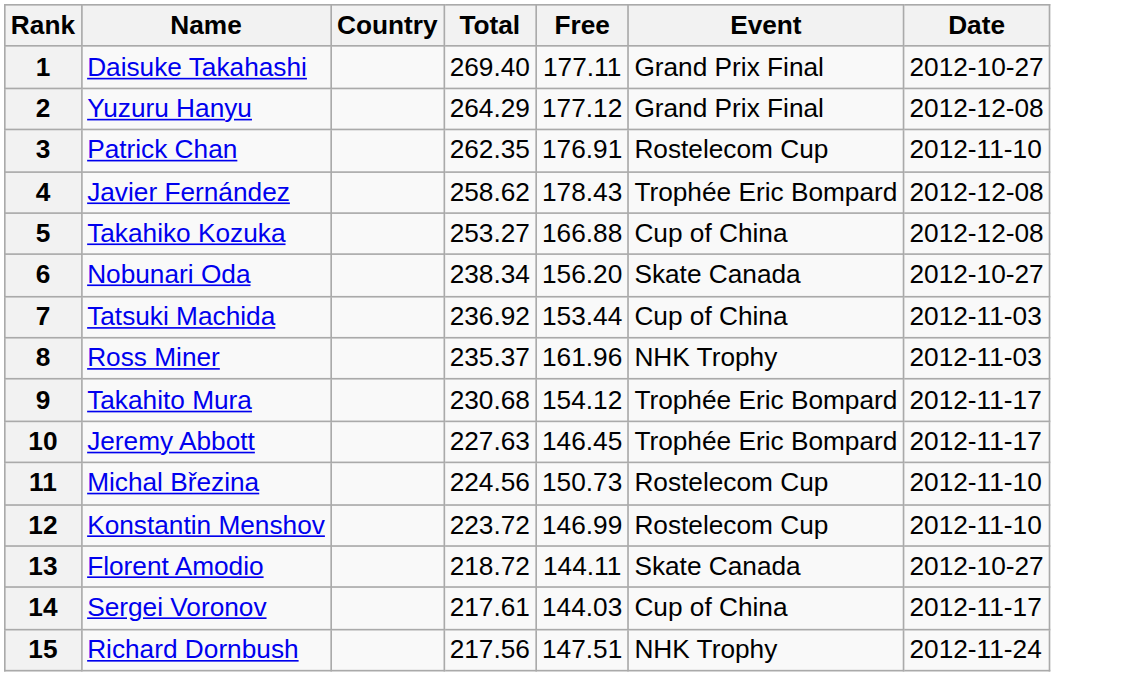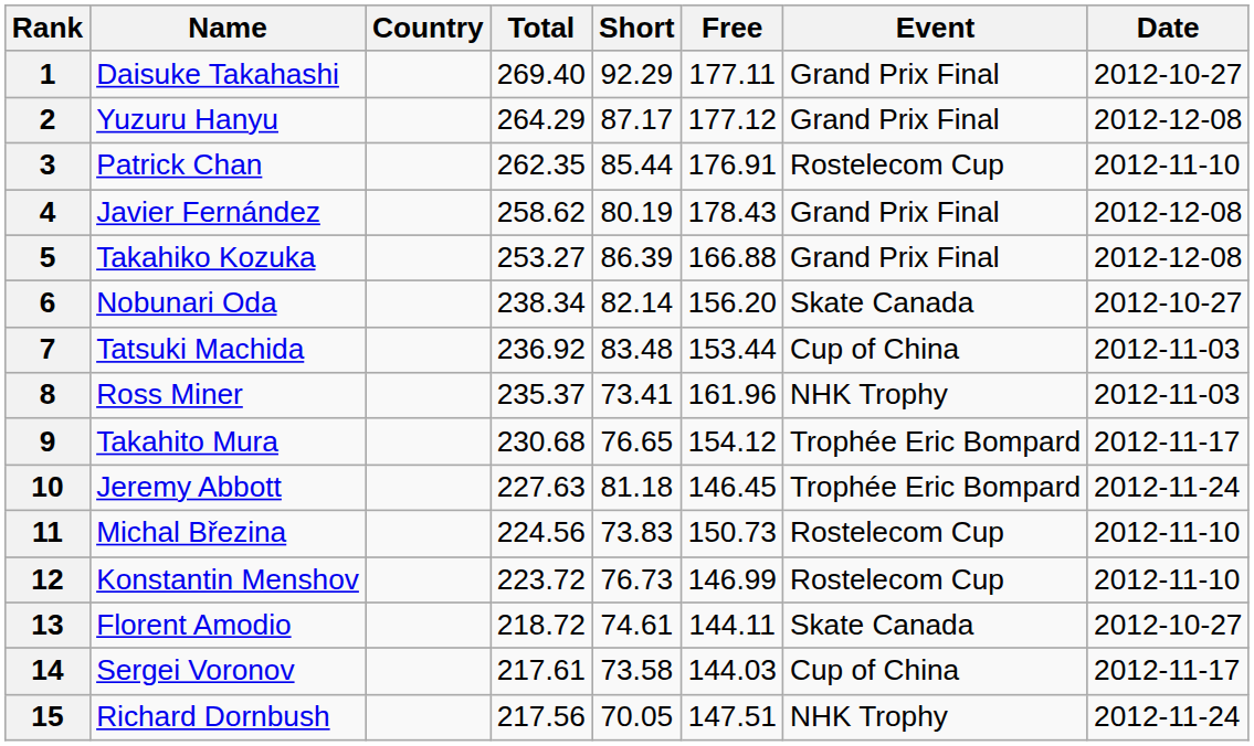 <table class="wikitable sortable">
 <tr>
 <th>Rank</th>
 <th>Name</th>
 <th>Country</th>
 <th>Total</th>
+<th>Short</th>
 <th>Free</th>
 <th>Event</th>
 <th>Date</th>
 </tr>
 <tr>
 <th>1</th>
 <td><a href='#'>Daisuke Takahashi</a></td>
 <td></td>
 <td align=center>269.40</td>
+<td align=center>92.29</td>
 <td align=center>177.11</td>
 <td>Grand Prix Final</td>
 <td>2012-10-27</td>
 </tr>
 <tr>
 <th>2</th>
 <td><a href='#'>Yuzuru Hanyu</a></td>
 <td></td>
 <td align=center>264.29</td>
+<td align=center>87.17</td>
 <td align=center>177.12</td>
 <td>Grand Prix Final</td>
 <td>2012-12-08</td>
 </tr>
 <tr>
 <th>3</th>
 <td><a href='#'>Patrick Chan</a></td>
 <td></td>
 <td align=center>262.35</td>
+<td align=center>85.44</td>
 <td align=center>176.91</td>
 <td>Rostelecom Cup</td>
 <td>2012-11-10</td>
 </tr>
 <tr>
 <th>4</th>
 <td><a href='#'>Javier Fernández</a></td>
 <td></td>
 <td align=center>258.62</td>
+<td align=center>80.19</td>
 <td align=center>178.43</td>
-<td>Trophée Eric Bompard</td>
+<td>Grand Prix Final</td>
 <td>2012-12-08</td>
 </tr>
 <tr>
 <th>5</th>
 <td><a href='#'>Takahiko Kozuka</a></td>
 <td></td>
 <td align=center>253.27</td>
+<td align=center>86.39</td>
 <td align=center>166.88</td>
-<td>Cup of China</td>
+<td>Grand Prix Final</td>
 <td>2012-12-08</td>
 </tr>
 <tr>
 <th>6</th>
 <td><a href='#'>Nobunari Oda</a></td>
 <td></td>
 <td align=center>238.34</td>
+<td align=center>82.14</td>
 <td align=center>156.20</td>
 <td>Skate Canada</td>
 <td>2012-10-27</td>
 </tr>
 <tr>
 <th>7</th>
 <td><a href='#'>Tatsuki Machida</a></td>
 <td></td>
 <td align=center>236.92</td>
+<td align=center>83.48</td>
 <td align=center>153.44</td>
 <td>Cup of China</td>
 <td>2012-11-03</td>
 </tr>
 <tr>
 <th>8</th>
 <td><a href='#'>Ross Miner</a></td>
 <td></td>
 <td align=center>235.37</td>
+<td align=center>73.41</td>
 <td align=center>161.96</td>
 <td>NHK Trophy</td>
 <td>2012-11-03</td>
 </tr>
 <tr>
 <th>9</th>
 <td><a href='#'>Takahito Mura</a></td>
 <td></td>
 <td align=center>230.68</td>
+<td align=center>76.65</td>
 <td align=center>154.12</td>
 <td>Trophée Eric Bompard</td>
 <td>2012-11-17</td>
 </tr>
 <tr>
 <th>10</th>
 <td><a href='#'>Jeremy Abbott</a></td>
 <td></td>
 <td align=center>227.63</td>
+<td align=center>81.18</td>
 <td align=center>146.45</td>
 <td>Trophée Eric Bompard</td>
-<td>2012-11-17</td>
+<td>2012-11-24</td>
 </tr>
 <tr>
 <th>11</th>
 <td><a href='#'>Michal Březina</a></td>
 <td></td>
 <td align=center>224.56</td>
+<td align=center>73.83</td>
 <td align=center>150.73</td>
 <td>Rostelecom Cup</td>
 <td>2012-11-10</td>
 </tr>
 <tr>
 <th>12</th>
 <td><a href='#'>Konstantin Menshov</a></td>
 <td></td>
 <td align=center>223.72</td>
+<td align=center>76.73</td>
 <td align=center>146.99</td>
 <td>Rostelecom Cup</td>
 <td>2012-11-10</td>
 </tr>
 <tr>
 <th>13</th>
 <td><a href='#'>Florent Amodio</a></td>
 <td></td>
 <td align=center>218.72</td>
+<td align=center>74.61</td>
 <td align=center>144.11</td>
 <td>Skate Canada</td>
 <td>2012-10-27</td>
 </tr>
 <tr>
 <th>14</th>
 <td><a href='#'>Sergei Voronov</a></td>
 <td></td>
 <td align=center>217.61</td>
+<td align=center>73.58</td>
 <td align=center>144.03</td>
 <td>Cup of China</td>
 <td>2012-11-17</td>
 </tr>
 <tr>
 <th>15</th>
 <td><a href='#'>Richard Dornbush</a></td>
 <td></td>
 <td align=center>217.56</td>
+<td align=center>70.05</td>
 <td align=center>147.51</td>
 <td>NHK Trophy</td>
 <td>2012-11-24</td>
 </tr>
 </table>
